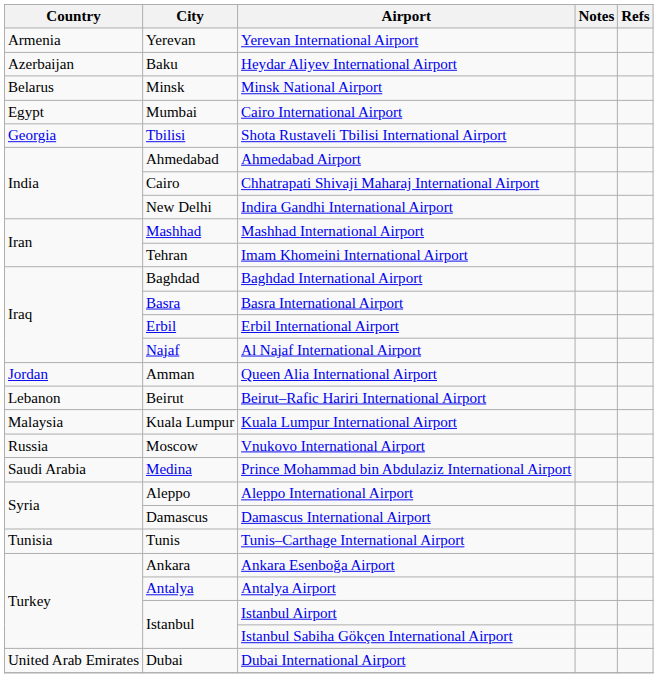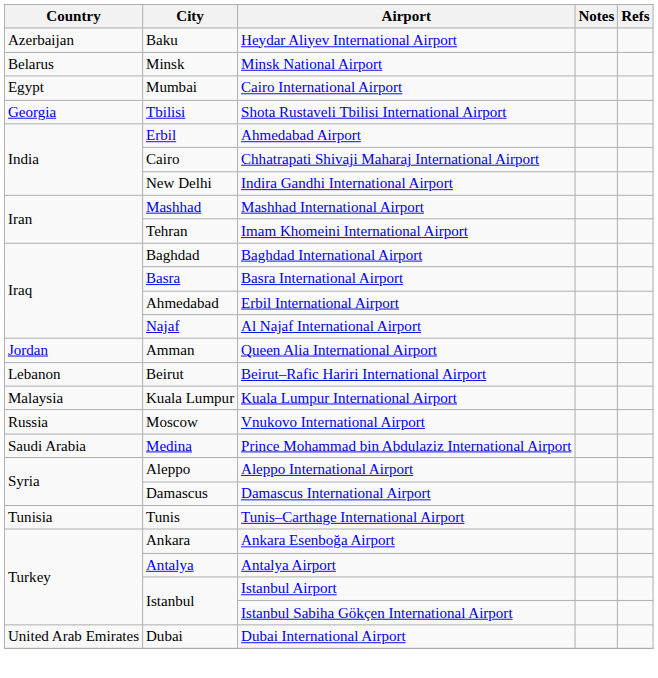 <table class="sortable wikitable">
 <tr>
 <th>Country</th>
 <th>City</th>
 <th>Airport</th>
 <th>Notes</th>
 <th class="unsortable">Refs</th>
-</tr>
-<tr>
-<td>Armenia</td>
-<td>Yerevan</td>
-<td><a href='#'>Yerevan International Airport</a></td>
-<td align=center></td>
-<td align=center></td>
 </tr>
 <tr>
 <td>Azerbaijan</td>
 <td>Baku</td>
 <td><a href='#'>Heydar Aliyev International Airport</a></td>
 <td align=center></td>
 <td align=center></td>
 </tr>
 <tr>
 <td>Belarus</td>
 <td>Minsk</td>
 <td><a href='#'>Minsk National Airport</a></td>
 <td></td>
 <td align=center></td>
 </tr>
 <tr>
 <td>Egypt</td>
 <td>Mumbai</td>
 <td><a href='#'>Cairo International Airport</a></td>
 <td align=center></td>
 <td align=center></td>
 </tr>
 <tr>
 <td><a href='#'>Georgia</a></td>
 <td><a href='#'>Tbilisi</a></td>
 <td><a href='#'>Shota Rustaveli Tbilisi International Airport</a></td>
 <td align=center></td>
 <td align=center></td>
 </tr>
 <tr>
 <td rowspan="3">India</td>
-<td>Ahmedabad</td>
+<td><a href='#'>Erbil</a></td>
 <td><a href='#'>Ahmedabad Airport</a></td>
 <td align=center></td>
 <td align=center></td>
 </tr>
 <tr>
 <td>Cairo</td>
 <td><a href='#'>Chhatrapati Shivaji Maharaj International Airport</a></td>
 <td align=center></td>
 <td align=center></td>
 </tr>
 <tr>
 <td>New Delhi</td>
 <td><a href='#'>Indira Gandhi International Airport</a></td>
 <td align=center></td>
 <td align=center></td>
 </tr>
 <tr>
 <td rowspan="2">Iran</td>
 <td><a href='#'>Mashhad</a></td>
 <td><a href='#'>Mashhad International Airport</a></td>
 <td align=center></td>
 <td align=center></td>
 </tr>
 <tr>
 <td>Tehran</td>
 <td><a href='#'>Imam Khomeini International Airport</a></td>
 <td align=center></td>
 <td align=center></td>
 </tr>
 <tr>
 <td rowspan="4">Iraq</td>
 <td>Baghdad</td>
 <td><a href='#'>Baghdad International Airport</a></td>
 <td></td>
 <td align=center></td>
 </tr>
 <tr>
 <td><a href='#'>Basra</a></td>
 <td><a href='#'>Basra International Airport</a></td>
 <td align=center></td>
 <td align=center></td>
 </tr>
 <tr>
-<td><a href='#'>Erbil</a></td>
+<td>Ahmedabad</td>
 <td><a href='#'>Erbil International Airport</a></td>
 <td align=center></td>
 <td align=center></td>
 </tr>
 <tr>
 <td><a href='#'>Najaf</a></td>
 <td><a href='#'>Al Najaf International Airport</a></td>
 <td align=center></td>
 <td align=center></td>
 </tr>
 <tr>
 <td><a href='#'>Jordan</a></td>
 <td>Amman</td>
 <td><a href='#'>Queen Alia International Airport</a></td>
 <td align=center></td>
 <td align=center></td>
 </tr>
 <tr>
 <td>Lebanon</td>
 <td>Beirut</td>
 <td><a href='#'>Beirut–Rafic Hariri International Airport</a></td>
 <td align=center></td>
 <td align=center></td>
 </tr>
 <tr>
 <td>Malaysia</td>
 <td>Kuala Lumpur</td>
 <td><a href='#'>Kuala Lumpur International Airport</a></td>
 <td align=center></td>
 <td align=center></td>
 </tr>
 <tr>
 <td>Russia</td>
 <td>Moscow</td>
 <td><a href='#'>Vnukovo International Airport</a></td>
 <td align=center></td>
 <td align=center></td>
 </tr>
 <tr>
 <td>Saudi Arabia</td>
 <td><a href='#'>Medina</a></td>
 <td><a href='#'>Prince Mohammad bin Abdulaziz International Airport</a></td>
 <td align=center></td>
 <td align=center></td>
 </tr>
 <tr>
 <td rowspan="2">Syria</td>
 <td>Aleppo</td>
 <td><a href='#'>Aleppo International Airport</a></td>
 <td align=center></td>
 <td align=center></td>
 </tr>
 <tr>
 <td>Damascus</td>
 <td><a href='#'>Damascus International Airport</a></td>
 <td align=center></td>
 <td align=center></td>
 </tr>
 <tr>
 <td>Tunisia</td>
 <td>Tunis</td>
 <td><a href='#'>Tunis–Carthage International Airport</a></td>
 <td align=center></td>
 <td align=center></td>
 </tr>
 <tr>
 <td rowspan="4">Turkey</td>
 <td>Ankara</td>
 <td><a href='#'>Ankara Esenboğa Airport</a></td>
 <td align=center></td>
 <td align=center></td>
 </tr>
 <tr>
 <td><a href='#'>Antalya</a></td>
 <td><a href='#'>Antalya Airport</a></td>
 <td></td>
 <td align=center></td>
 </tr>
 <tr>
 <td rowspan="2">Istanbul</td>
 <td><a href='#'>Istanbul Airport</a></td>
 <td align=center></td>
 <td align=center></td>
 </tr>
 <tr>
 <td><a href='#'>Istanbul Sabiha Gökçen International Airport</a></td>
 <td align=center></td>
 <td align=center></td>
 </tr>
 <tr>
 <td>United Arab Emirates</td>
 <td>Dubai</td>
 <td><a href='#'>Dubai International Airport</a></td>
 <td align=center></td>
 <td align=center></td>
 </tr>
 <tr>
 </tr>
 </table>
